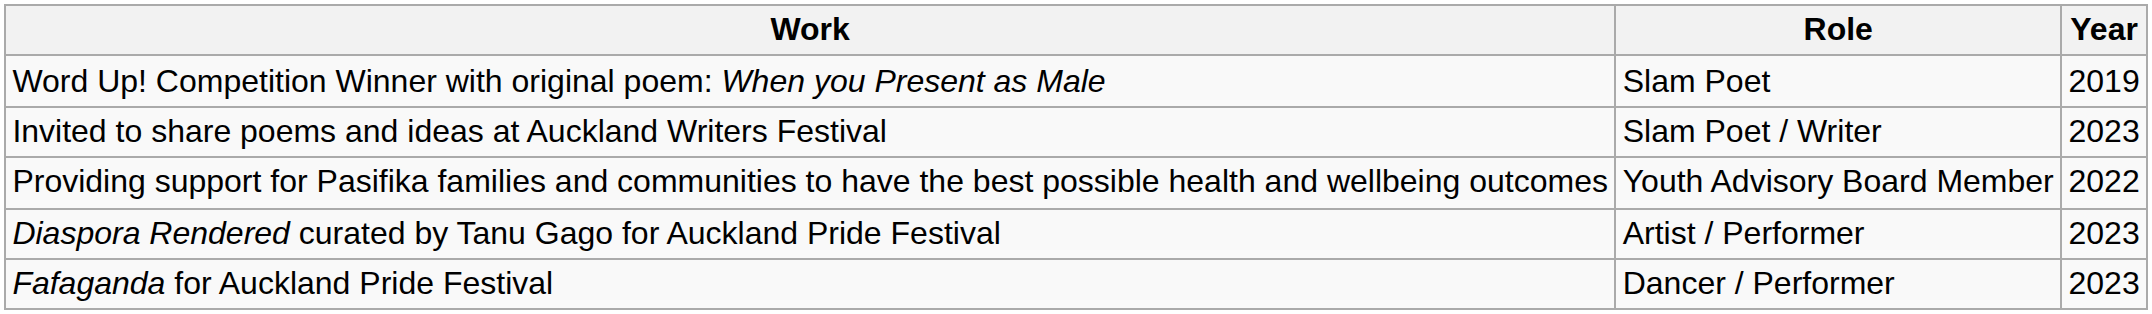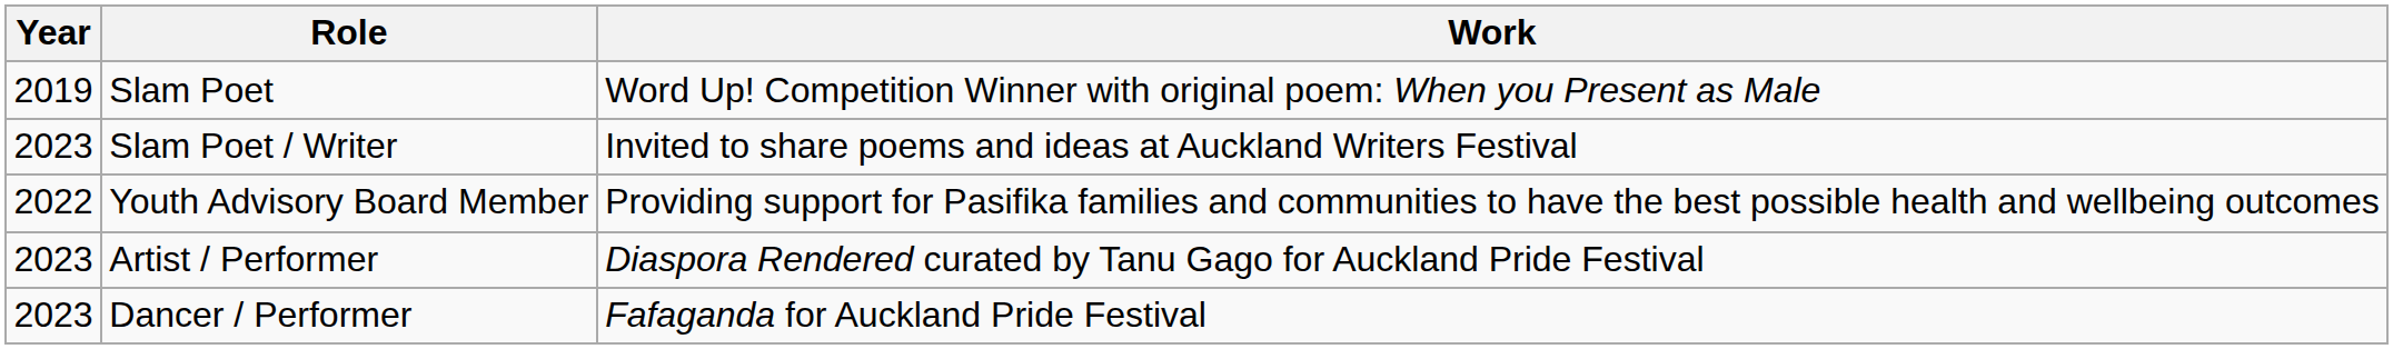 <table class="wikitable">
 <tr>
+<th>Year</th>
+<th>Role</th>
 <th>Work</th>
-<th>Role</th>
-<th>Year</th>
 </tr>
 <tr>
+<td>2019</td>
+<td>Slam Poet</td>
 <td>Word Up! Competition Winner with original poem: <em>When you Present as Male</em></td>
-<td>Slam Poet</td>
-<td>2019</td>
 </tr>
 <tr>
+<td>2023</td>
+<td>Slam Poet / Writer</td>
 <td>Invited to share poems and ideas at Auckland Writers Festival</td>
-<td>Slam Poet / Writer</td>
-<td>2023</td>
 </tr>
 <tr>
+<td>2022</td>
+<td>Youth Advisory Board Member</td>
 <td>Providing support for Pasifika families and communities to have the best possible health and wellbeing outcomes</td>
-<td>Youth Advisory Board Member</td>
-<td>2022</td>
 </tr>
 <tr>
+<td>2023</td>
+<td>Artist / Performer</td>
 <td><em>Diaspora Rendered</em> curated by Tanu Gago for Auckland Pride Festival</td>
-<td>Artist / Performer</td>
-<td>2023</td>
 </tr>
 <tr>
+<td>2023</td>
+<td>Dancer / Performer</td>
 <td><em>Fafaganda</em> for Auckland Pride Festival</td>
-<td>Dancer / Performer</td>
-<td>2023</td>
 </tr>
 </table>
